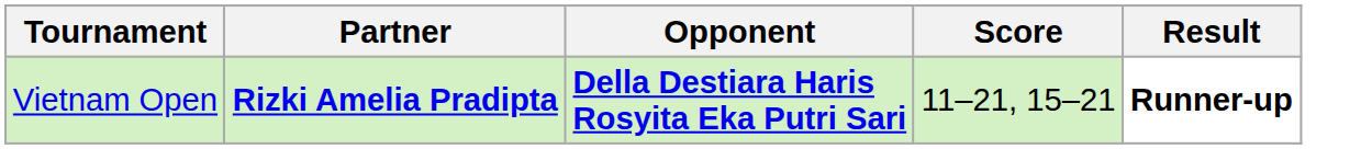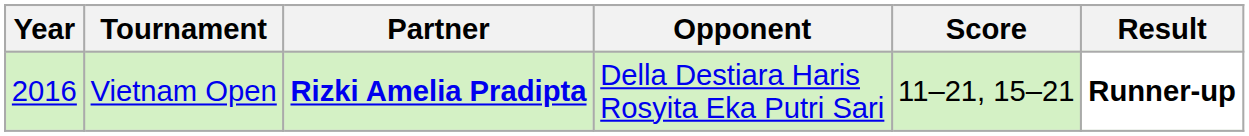 <table class="sortable wikitable" style="font-size: 90%">
 <tr>
+<th>Year</th>
 <th>Tournament</th>
 <th>Partner</th>
 <th>Opponent</th>
 <th>Score</th>
 <th>Result</th>
 </tr>
 <tr style="background:#D4F1C5">
+<td align="center"><a href='#'>2016</a></td>
 <td align="left"><a href='#'>Vietnam Open</a></td>
 <td align="left"><strong> <a href='#'>Rizki Amelia Pradipta</a></strong></td>
-<td align="left"><strong> <a href='#'>Della Destiara Haris</a><br> <a href='#'>Rosyita Eka Putri Sari</a></strong></td>
+<td align="left"> <a href='#'>Della Destiara Haris</a><br> <a href='#'>Rosyita Eka Putri Sari</a></td>
 <td align="left">11–21, 15–21</td>
 <td style="text-align:left; background:white"> <strong>Runner-up</strong></td>
 </tr>
 </table>
